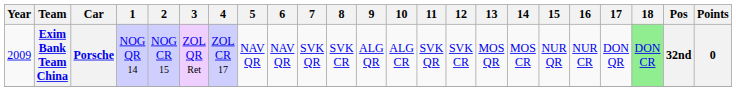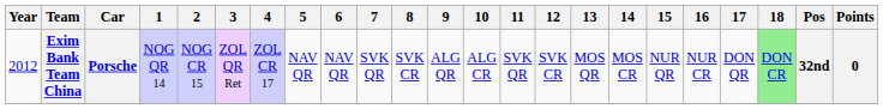 <table class="wikitable" border="1" style="text-align:center; font-size:90%;">
 <tr>
 <th>Year</th>
 <th>Team</th>
 <th>Car</th>
 <th>1</th>
 <th>2</th>
 <th>3</th>
 <th>4</th>
 <th>5</th>
 <th>6</th>
 <th>7</th>
 <th>8</th>
 <th>9</th>
 <th>10</th>
 <th>11</th>
 <th>12</th>
 <th>13</th>
 <th>14</th>
 <th>15</th>
 <th>16</th>
 <th>17</th>
 <th>18</th>
 <th>Pos</th>
 <th>Points</th>
 </tr>
 <tr>
-<td><a href='#'>2009</a></td>
+<td><a href='#'>2012</a></td>
 <th><a href='#'>Exim Bank Team China</a></th>
 <th><a href='#'>Porsche</a></th>
 <td style="background:#CFCFFF;"><a href='#'>NOG<br>QR</a><br><small>14<br></small></td>
 <td style="background:#CFCFFF;"><a href='#'>NOG<br>CR</a><br><small>15<br></small></td>
 <td style="background:#EFCFFF;"><a href='#'>ZOL<br>QR</a><br><small>Ret<br></small></td>
 <td style="background:#CFCFFF;"><a href='#'>ZOL<br>CR</a><br><small>17<br></small></td>
 <td><a href='#'>NAV<br>QR</a></td>
 <td><a href='#'>NAV<br>QR</a></td>
 <td><a href='#'>SVK<br>QR</a></td>
 <td><a href='#'>SVK<br>CR</a></td>
 <td><a href='#'>ALG<br>QR</a></td>
 <td><a href='#'>ALG<br>CR</a></td>
 <td><a href='#'>SVK<br>QR</a></td>
 <td><a href='#'>SVK<br>CR</a></td>
 <td><a href='#'>MOS<br>QR</a></td>
 <td><a href='#'>MOS<br>CR</a></td>
 <td><a href='#'>NUR<br>QR</a></td>
 <td><a href='#'>NUR<br>CR</a></td>
 <td><a href='#'>DON<br>QR</a></td>
 <td style="background: lightgreen;"><a href='#'>DON<br>CR</a></td>
 <th>32nd</th>
 <th>0</th>
 </tr>
 <tr>
 </tr>
 </table>
